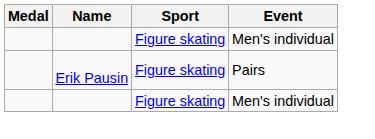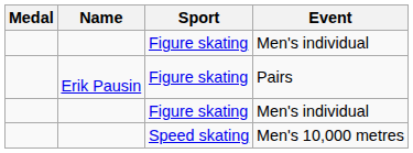 <table class="wikitable sortable" border="1" style="font-size:90%">
 <tr>
 <th>Medal</th>
 <th>Name</th>
 <th>Sport</th>
 <th>Event</th>
 </tr>
 <tr>
 <td></td>
 <td></td>
 <td><a href='#'>Figure skating</a></td>
 <td>Men's individual</td>
 </tr>
 <tr>
 <td></td>
 <td> <br><a href='#'>Erik Pausin</a></td>
 <td><a href='#'>Figure skating</a></td>
 <td>Pairs</td>
 </tr>
 <tr>
 <td></td>
 <td></td>
 <td><a href='#'>Figure skating</a></td>
 <td>Men's individual</td>
 </tr>
+<tr>
+<td></td>
+<td></td>
+<td><a href='#'>Speed skating</a></td>
+<td>Men's 10,000 metres</td>
+</tr>
 </table>
